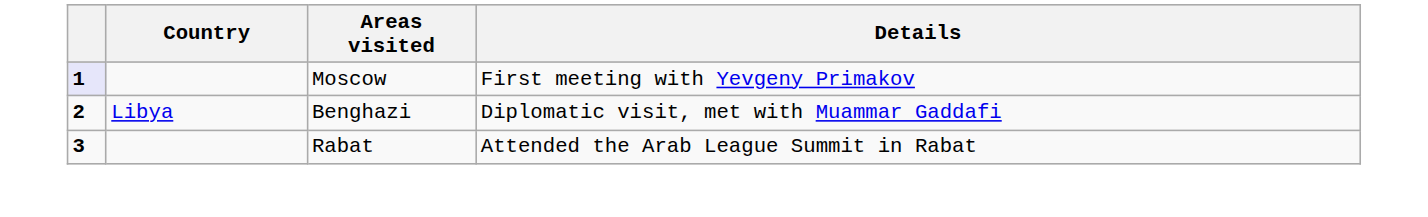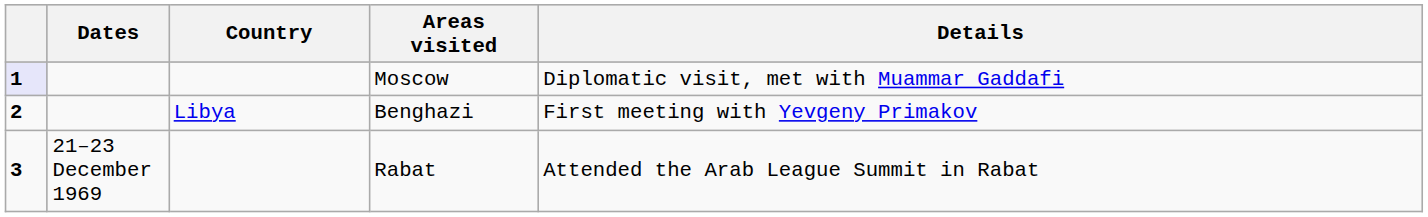 <table class="wikitable sortable" border="1" style="margin: 1em auto 1em auto">
 <tr>
 <th style="width: 3%;"></th>
+<th width="70">Dates</th>
 <th width="120">Country</th>
 <th width="100">Areas visited</th>
 <th width="550">Details</th>
 </tr>
 <tr>
 <td style="background: lavender;"><strong>1</strong></td>
 <td></td>
+<td></td>
 <td>Moscow</td>
+<td>Diplomatic visit, met with <a href='#'>Muammar Gaddafi</a></td>
+</tr>
+<tr>
+<td><strong>2</strong></td>
+<td></td>
+<td> <a href='#'>Libya</a></td>
+<td>Benghazi</td>
 <td>First meeting with <a href='#'>Yevgeny Primakov</a></td>
 </tr>
 <tr>
-<td><strong>2</strong></td>
-<td> <a href='#'>Libya</a></td>
-<td>Benghazi</td>
-<td>Diplomatic visit, met with <a href='#'>Muammar Gaddafi</a></td>
-</tr>
-<tr>
 <td><strong>3</strong></td>
+<td>21–23 December 1969</td>
 <td></td>
 <td>Rabat</td>
 <td>Attended the Arab League Summit in Rabat</td>
 </tr>
 </table>
